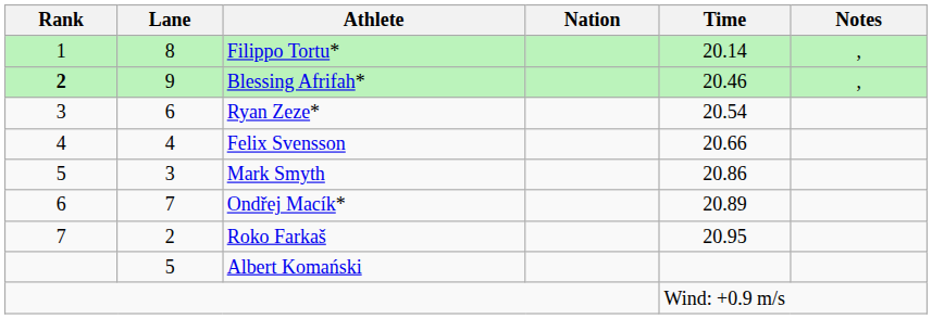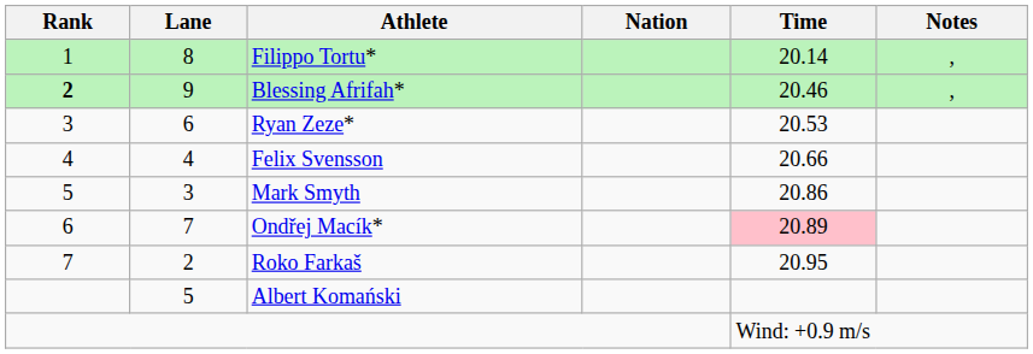 <table class="wikitable sortable" style="text-align:center;width: 60%;">
 <tr>
 <th scope="col">Rank</th>
 <th scope="col">Lane</th>
 <th scope="col">Athlete</th>
 <th scope="col">Nation</th>
 <th scope="col">Time</th>
 <th scope="col">Notes</th>
 </tr>
 <tr bgcolor=bbf3bb>
 <td>1</td>
 <td>8</td>
 <td align=left><a href='#'>Filippo Tortu</a>*</td>
 <td align=left></td>
 <td>20.14</td>
 <td>, </td>
 </tr>
 <tr bgcolor=bbf3bb>
 <td><strong>2</strong></td>
 <td>9</td>
 <td align=left><a href='#'>Blessing Afrifah</a>*</td>
 <td align=left></td>
 <td>20.46</td>
 <td>, </td>
 </tr>
 <tr>
 <td>3</td>
 <td>6</td>
 <td align=left><a href='#'>Ryan Zeze</a>*</td>
 <td align=left></td>
-<td>20.54</td>
+<td>20.53</td>
 <td></td>
 </tr>
 <tr>
 <td>4</td>
 <td>4</td>
 <td align=left><a href='#'>Felix Svensson</a></td>
 <td align=left></td>
 <td>20.66</td>
 <td></td>
 </tr>
 <tr>
 <td>5</td>
 <td>3</td>
 <td align=left><a href='#'>Mark Smyth</a></td>
 <td align=left></td>
 <td>20.86</td>
 <td></td>
 </tr>
 <tr>
 <td>6</td>
 <td>7</td>
 <td align=left><a href='#'>Ondřej Macík</a>*</td>
 <td align=left></td>
-<td>20.89</td>
+<td style="background: pink;">20.89</td>
 <td></td>
 </tr>
 <tr>
 <td>7</td>
 <td>2</td>
 <td align=left><a href='#'>Roko Farkaš</a></td>
 <td align=left></td>
 <td>20.95</td>
 <td></td>
 </tr>
 <tr>
 <td></td>
 <td>5</td>
 <td align=left><a href='#'>Albert Komański</a></td>
 <td align=left></td>
 <td></td>
 <td></td>
 </tr>
 <tr class="sortbottom">
 <td colspan="4"></td>
 <td colspan="2" style="text-align:left;">Wind: +0.9 m/s</td>
 </tr>
 </table>
